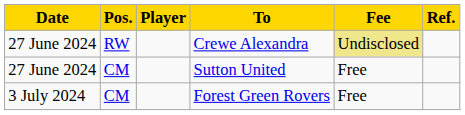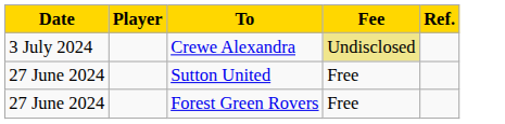 <table class="wikitable plainrowheaders sortable">
 <tr>
 <th style="background:#ffd700;color:#000;">Date</th>
-<th style="background:#ffd700;color:#000;">Pos.</th>
 <th style="background:#ffd700;color:#000;">Player</th>
 <th style="background:#ffd700;color:#000;">To</th>
 <th style="background:#ffd700;color:#000;">Fee</th>
 <th style="background:#ffd700;color:#000;">Ref.</th>
 </tr>
 <tr>
-<td>27 June 2024</td>
-<td><a href='#'>RW</a></td>
+<td>3 July 2024</td>
 <td></td>
 <td><a href='#'>Crewe Alexandra</a></td>
 <td style="background: khaki;">Undisclosed</td>
 <td></td>
 </tr>
 <tr>
 <td>27 June 2024</td>
-<td><a href='#'>CM</a></td>
 <td></td>
 <td><a href='#'>Sutton United</a></td>
 <td>Free</td>
 <td></td>
 </tr>
 <tr>
-<td>3 July 2024</td>
-<td><a href='#'>CM</a></td>
+<td>27 June 2024</td>
 <td></td>
 <td><a href='#'>Forest Green Rovers</a></td>
 <td>Free</td>
 <td></td>
 </tr>
 </table>
